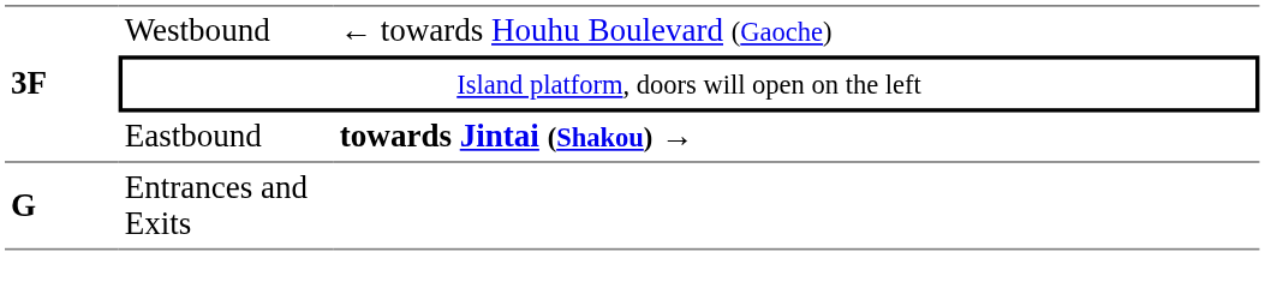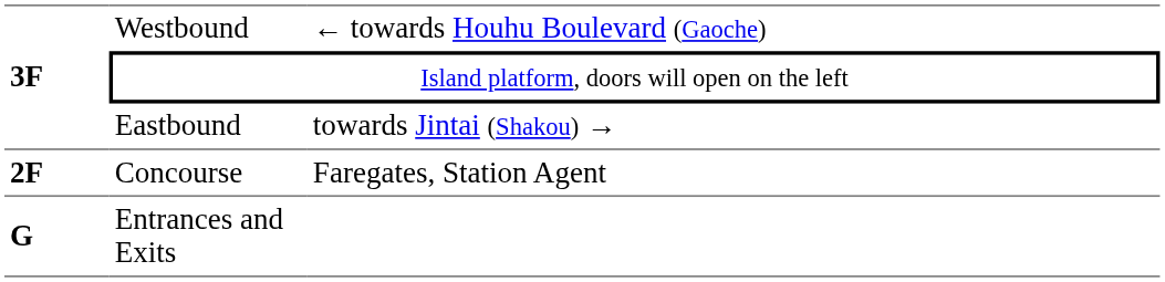 <table table border=0 cellspacing=0 cellpadding=3>
 <tr>
 <td style="border-top:solid 1px gray;border-bottom:solid 1px gray;" rowspan=3><strong>3F</strong></td>
 <td style="border-top:solid 1px gray;">Westbound</td>
 <td style="border-top:solid 1px gray;">←  towards <a href='#'>Houhu Boulevard</a> <small>(<a href='#'>Gaoche</a>)</small></td>
 </tr>
 <tr>
 <td style="border-right:solid 2px black;border-left:solid 2px black;border-top:solid 2px black;border-bottom:solid 2px black;text-align:center;" colspan=2><small><a href='#'>Island platform</a>, doors will open on the left</small></td>
 </tr>
 <tr>
 <td style="border-bottom:solid 1px gray;">Eastbound</td>
-<td style="border-bottom:solid 1px gray;"><strong> towards <a href='#'>Jintai</a> <small>(<a href='#'>Shakou</a>)</small> →</strong></td>
+<td style="border-bottom:solid 1px gray;"> towards <a href='#'>Jintai</a> <small>(<a href='#'>Shakou</a>)</small> →</td>
+</tr>
+<tr>
+<td style="border-top:solid 0px gray;border-bottom:solid 1px gray;" width=50><strong>2F</strong></td>
+<td style="border-top:solid 0px gray;border-bottom:solid 1px gray;" width=100>Concourse</td>
+<td style="border-top:solid 0px gray;border-bottom:solid 1px gray;" width=450>Faregates, Station Agent</td>
 </tr>
 <tr>
 <td style="border-top:solid 0px gray;border-bottom:solid 1px gray;" width=50><strong>G</strong></td>
 <td style="border-top:solid 0px gray;border-bottom:solid 1px gray;" width=100>Entrances and Exits</td>
 <td style="border-top:solid 0px gray;border-bottom:solid 1px gray;" width=450></td>
 </tr>
 </table>
